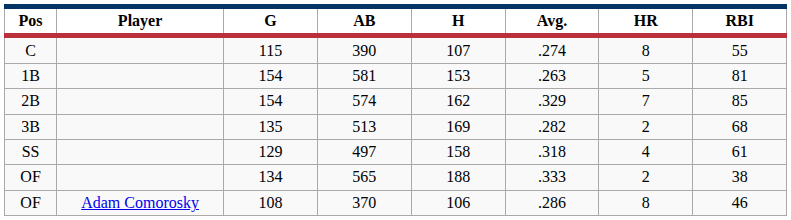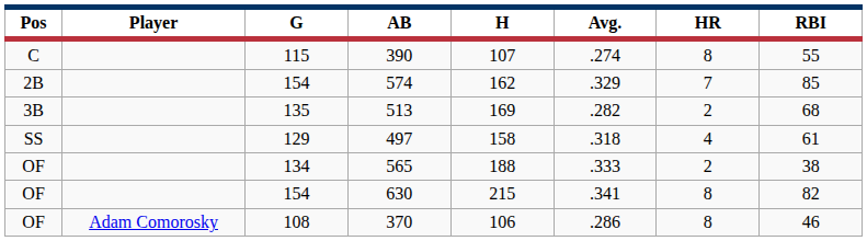 <table class="wikitable sortable">
 <tr>
 <th style="background:#FFFFFF; border-top:#023465 5px solid; border-bottom:#ba313c 5px solid;" width="5%">Pos</th>
 <th style="background:#FFFFFF; border-top:#023465 5px solid; border-bottom:#ba313c 5px solid;" width="16%">Player</th>
 <th style="background:#FFFFFF; border-top:#023465 5px solid; border-bottom:#ba313c 5px solid;" width="9%">G</th>
 <th style="background:#FFFFFF; border-top:#023465 5px solid; border-bottom:#ba313c 5px solid;" width="9%">AB</th>
 <th style="background:#FFFFFF; border-top:#023465 5px solid; border-bottom:#ba313c 5px solid;" width="9%">H</th>
 <th style="background:#FFFFFF; border-top:#023465 5px solid; border-bottom:#ba313c 5px solid;" width="9%">Avg.</th>
 <th style="background:#FFFFFF; border-top:#023465 5px solid; border-bottom:#ba313c 5px solid;" width="9%">HR</th>
 <th style="background:#FFFFFF; border-top:#023465 5px solid; border-bottom:#ba313c 5px solid;" width="9%">RBI</th>
 </tr>
 <tr align="center">
 <td>C</td>
 <td></td>
 <td>115</td>
 <td>390</td>
 <td>107</td>
 <td>.274</td>
 <td>8</td>
 <td>55</td>
-</tr>
-<tr align="center">
-<td>1B</td>
-<td></td>
-<td>154</td>
-<td>581</td>
-<td>153</td>
-<td>.263</td>
-<td>5</td>
-<td>81</td>
 </tr>
 <tr align="center">
 <td>2B</td>
 <td></td>
 <td>154</td>
 <td>574</td>
 <td>162</td>
 <td>.329</td>
 <td>7</td>
 <td>85</td>
 </tr>
 <tr align="center">
 <td>3B</td>
 <td></td>
 <td>135</td>
 <td>513</td>
 <td>169</td>
 <td>.282</td>
 <td>2</td>
 <td>68</td>
 </tr>
 <tr align="center">
 <td>SS</td>
 <td></td>
 <td>129</td>
 <td>497</td>
 <td>158</td>
 <td>.318</td>
 <td>4</td>
 <td>61</td>
 </tr>
 <tr align="center">
 <td>OF</td>
 <td></td>
 <td>134</td>
 <td>565</td>
 <td>188</td>
 <td>.333</td>
 <td>2</td>
 <td>38</td>
 </tr>
+<tr align="center">
+<td>OF</td>
+<td></td>
+<td>154</td>
+<td>630</td>
+<td>215</td>
+<td>.341</td>
+<td>8</td>
+<td>82</td>
+</tr>
 <tr align=center>
 <td>OF</td>
 <td><a href='#'>Adam Comorosky</a></td>
 <td>108</td>
 <td>370</td>
 <td>106</td>
 <td>.286</td>
 <td>8</td>
 <td>46</td>
 </tr>
 </table>
